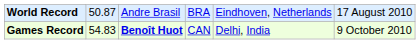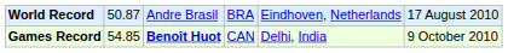 <table class="wikitable">
 <tr bgcolor = "ddeeff">
 <td><strong>World Record</strong></td>
 <td>50.87</td>
 <td><a href='#'>Andre Brasil</a></td>
 <td><a href='#'>BRA</a></td>
 <td><a href='#'>Eindhoven</a>, <a href='#'>Netherlands</a></td>
 <td>17 August 2010</td>
 </tr>
 <tr bgcolor = "eeffdd">
 <td><strong>Games Record</strong></td>
-<td>54.83</td>
+<td>54.85</td>
 <td><strong><a href='#'>Benoît Huot</a></strong></td>
 <td><a href='#'>CAN</a></td>
 <td><a href='#'>Delhi</a>, <a href='#'>India</a></td>
 <td>9 October 2010</td>
 </tr>
 </table>
